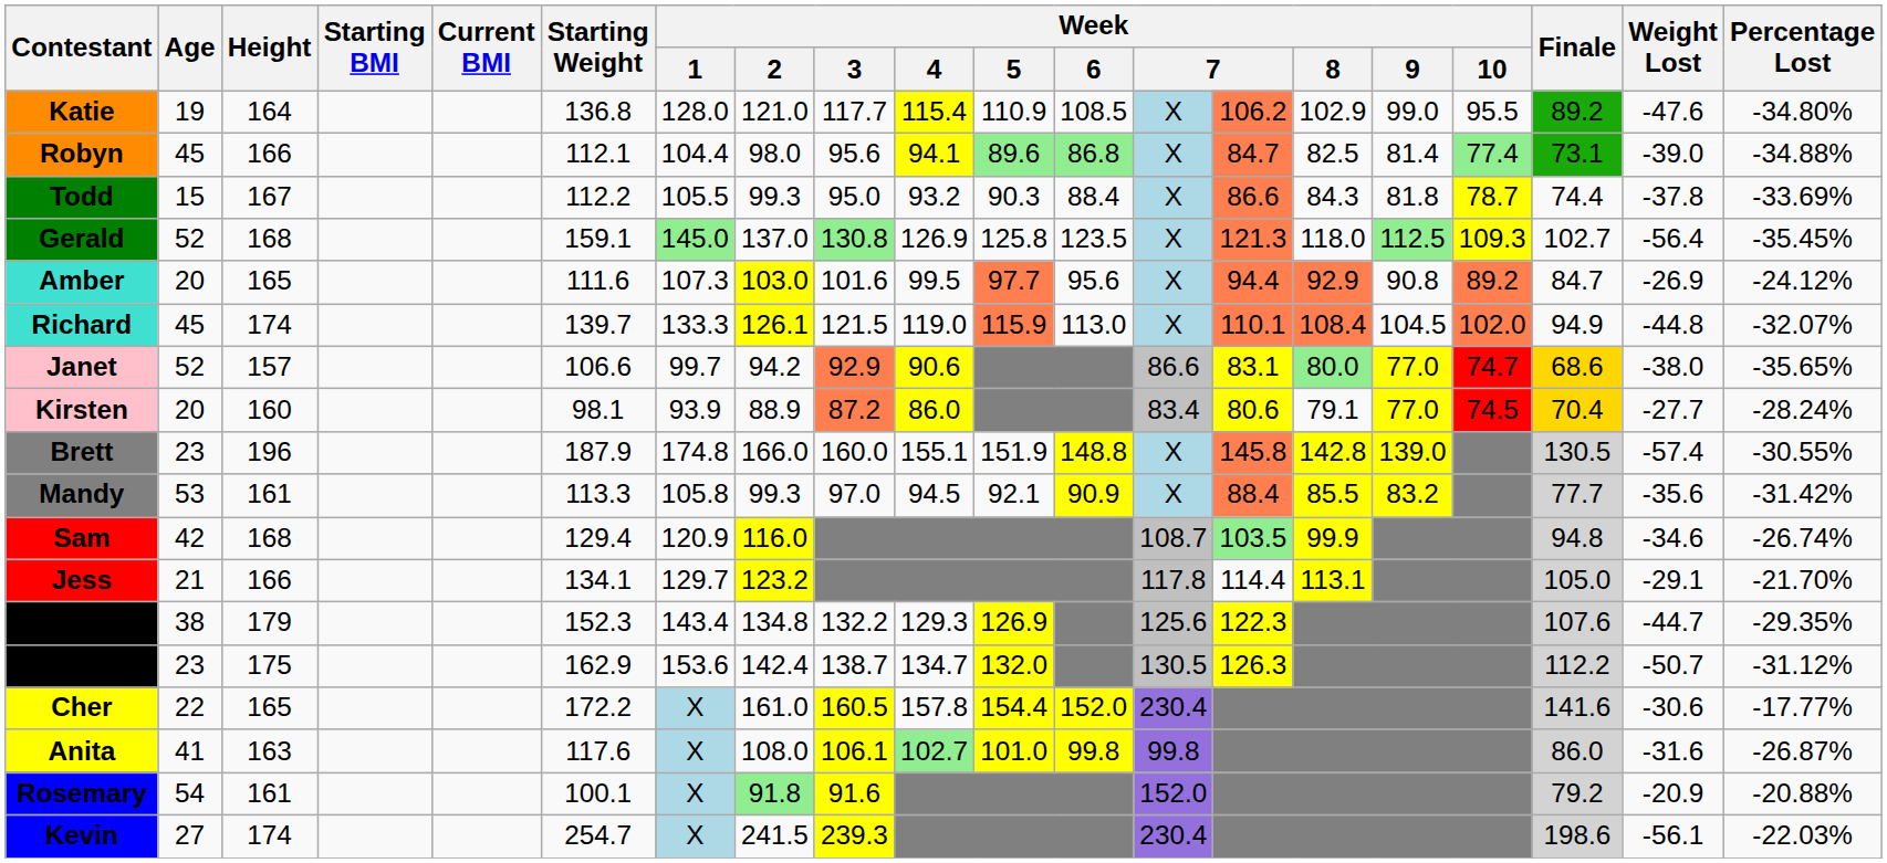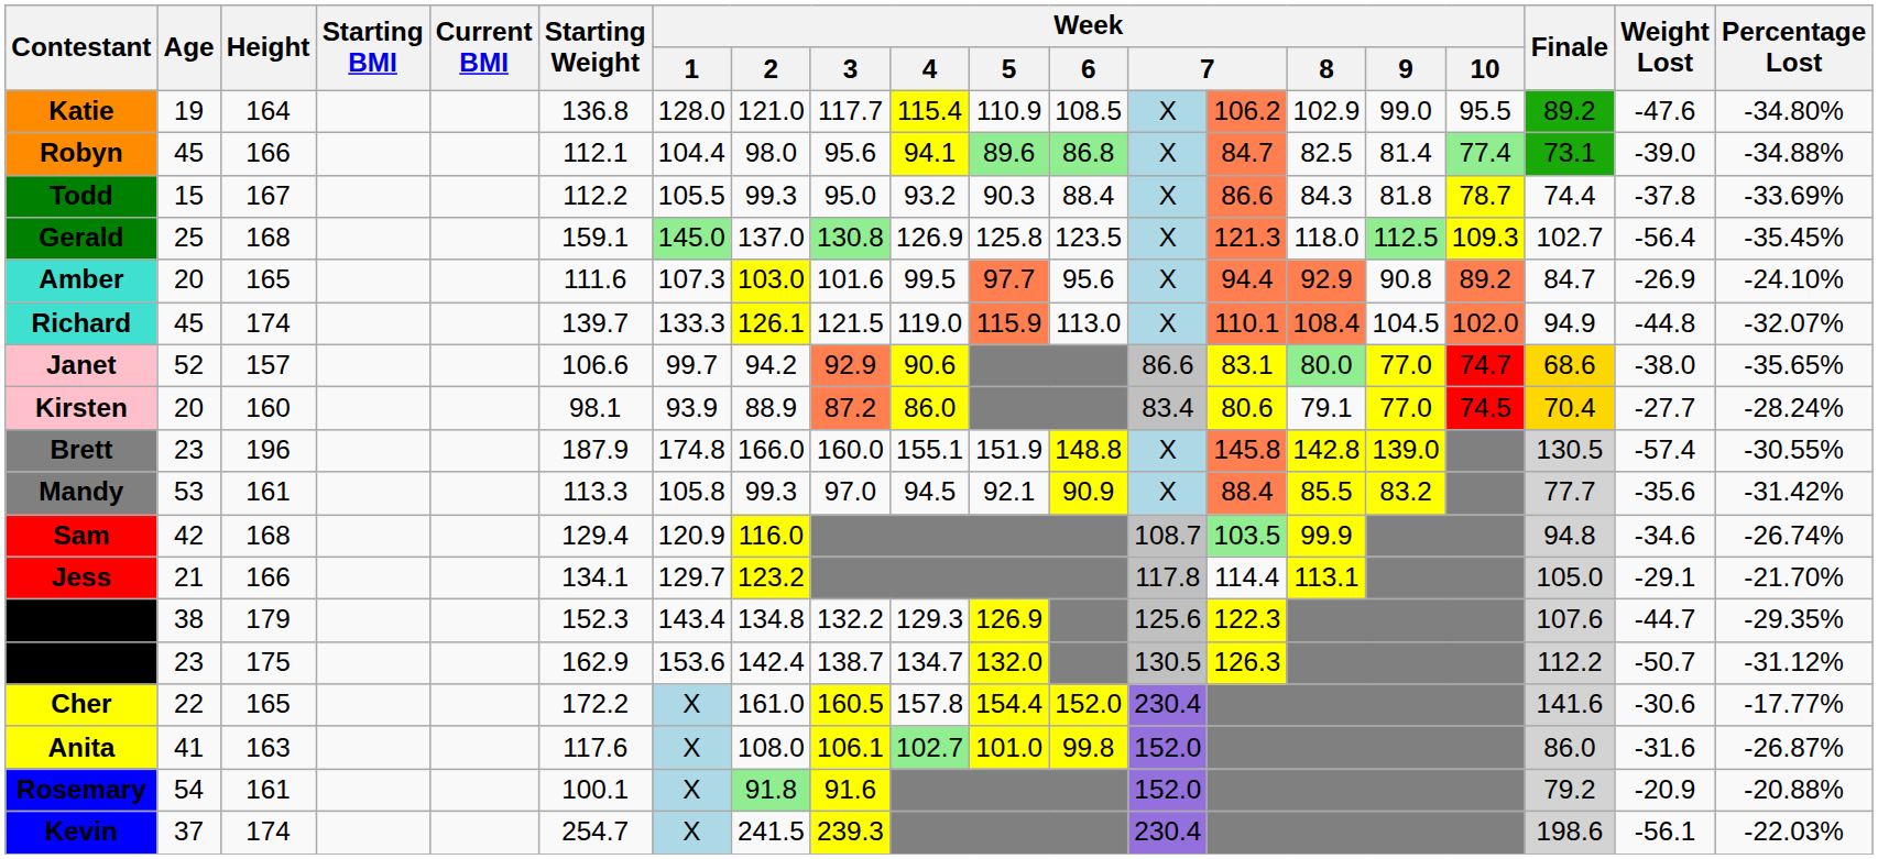 <table class="wikitable" style="text-align:center" align="center">
 <tr>
 <th rowspan="2">Contestant</th>
 <th rowspan="2">Age</th>
 <th rowspan="2">Height</th>
 <th rowspan="2">Starting<br><a href='#'>BMI</a></th>
 <th rowspan="2">Current<br><a href='#'>BMI</a></th>
 <th rowspan="2">Starting<br>Weight</th>
 <th colspan="11">Week</th>
 <th rowspan="2">Finale</th>
 <th rowspan="2">Weight<br>Lost</th>
 <th rowspan="2">Percentage<br>Lost</th>
 </tr>
 <tr>
 <th>1</th>
 <th>2</th>
 <th>3</th>
 <th>4</th>
 <th>5</th>
 <th>6</th>
 <th colspan=2>7</th>
 <th>8</th>
 <th>9</th>
 <th>10</th>
 </tr>
 <tr>
 <td style="background:darkorange;"><span><strong>Katie</strong></span></td>
 <td>19</td>
 <td>164</td>
 <td></td>
 <td></td>
 <td>136.8</td>
 <td>128.0</td>
 <td>121.0</td>
 <td>117.7</td>
 <td bgcolor="yellow">115.4</td>
 <td>110.9</td>
 <td>108.5</td>
 <td bgcolor="lightblue">X</td>
 <td bgcolor="coral">106.2</td>
 <td>102.9</td>
 <td>99.0</td>
 <td>95.5</td>
 <td bgcolor="#19AA09">89.2</td>
 <td>-47.6</td>
 <td>-34.80%</td>
 </tr>
 <tr>
 <td style="background:darkorange;"><span><strong>Robyn</strong></span></td>
 <td>45</td>
 <td>166</td>
 <td></td>
 <td></td>
 <td>112.1</td>
 <td>104.4</td>
 <td>98.0</td>
 <td>95.6</td>
 <td bgcolor="yellow">94.1</td>
 <td bgcolor="lightgreen">89.6</td>
 <td bgcolor="lightgreen">86.8</td>
 <td bgcolor="lightblue">X</td>
 <td bgcolor="coral">84.7</td>
 <td>82.5</td>
 <td>81.4</td>
 <td bgcolor="lightgreen">77.4</td>
 <td bgcolor="#19AA09">73.1</td>
 <td>-39.0</td>
 <td>-34.88%</td>
 </tr>
 <tr>
 <td style="background:green;"><span><strong>Todd</strong></span></td>
 <td>15</td>
 <td>167</td>
 <td></td>
 <td></td>
 <td>112.2</td>
 <td>105.5</td>
 <td>99.3</td>
 <td>95.0</td>
 <td>93.2</td>
 <td>90.3</td>
 <td>88.4</td>
 <td bgcolor="lightblue">X</td>
 <td bgcolor="coral">86.6</td>
 <td>84.3</td>
 <td>81.8</td>
 <td bgcolor= yellow>78.7</td>
 <td>74.4</td>
 <td>-37.8</td>
 <td>-33.69%</td>
 </tr>
 <tr>
 <td style="background:green;"><span><strong>Gerald</strong></span></td>
-<td>52</td>
+<td>25</td>
 <td>168</td>
 <td></td>
 <td></td>
 <td>159.1</td>
 <td bgcolor="lightgreen">145.0</td>
 <td>137.0</td>
 <td bgcolor="lightgreen">130.8</td>
 <td>126.9</td>
 <td>125.8</td>
 <td>123.5</td>
 <td bgcolor="lightblue">X</td>
 <td bgcolor="coral">121.3</td>
 <td>118.0</td>
 <td bgcolor="lightgreen">112.5</td>
 <td bgcolor= yellow>109.3</td>
 <td>102.7</td>
 <td>-56.4</td>
 <td>-35.45%</td>
 </tr>
 <tr>
 <td style="background:#40E0D0;"><span><strong>Amber</strong></span></td>
 <td>20</td>
 <td>165</td>
 <td></td>
 <td></td>
 <td>111.6</td>
 <td>107.3</td>
 <td bgcolor="yellow">103.0</td>
 <td>101.6</td>
 <td>99.5</td>
 <td bgcolor="coral">97.7</td>
 <td>95.6</td>
 <td bgcolor="lightblue">X</td>
 <td bgcolor="coral">94.4</td>
 <td bgcolor="coral">92.9</td>
 <td>90.8</td>
 <td bgcolor="coral">89.2</td>
 <td>84.7</td>
 <td>-26.9</td>
-<td>-24.12%</td>
+<td>-24.10%</td>
 </tr>
 <tr>
 <td style="background:#40E0D0;"><span><strong>Richard</strong></span></td>
 <td>45</td>
 <td>174</td>
 <td></td>
 <td></td>
 <td>139.7</td>
 <td>133.3</td>
 <td bgcolor="yellow">126.1</td>
 <td>121.5</td>
 <td>119.0</td>
 <td bgcolor="coral">115.9</td>
 <td>113.0</td>
 <td bgcolor="lightblue">X</td>
 <td bgcolor="coral">110.1</td>
 <td bgcolor="coral">108.4</td>
 <td>104.5</td>
 <td bgcolor="coral">102.0</td>
 <td>94.9</td>
 <td>-44.8</td>
 <td>-32.07%</td>
 </tr>
 <tr>
 <td style="background:pink;"><span><strong>Janet</strong></span></td>
 <td>52</td>
 <td>157</td>
 <td></td>
 <td></td>
 <td>106.6</td>
 <td>99.7</td>
 <td>94.2</td>
 <td bgcolor="coral">92.9</td>
 <td bgcolor="yellow">90.6</td>
 <td bgcolor="gray" colspan="2"></td>
 <td bgcolor="silver">86.6</td>
 <td bgcolor="yellow">83.1</td>
 <td bgcolor="lightgreen">80.0</td>
 <td bgcolor="yellow">77.0</td>
 <td bgcolor="red">74.7</td>
 <td bgcolor="gold">68.6</td>
 <td>-38.0</td>
 <td>-35.65%</td>
 </tr>
 <tr>
 <td style="background:pink;"><span><strong>Kirsten</strong></span></td>
 <td>20</td>
 <td>160</td>
 <td></td>
 <td></td>
 <td>98.1</td>
 <td>93.9</td>
 <td>88.9</td>
 <td bgcolor="coral">87.2</td>
 <td bgcolor="yellow">86.0</td>
 <td bgcolor="gray" colspan="2"></td>
 <td bgcolor="silver">83.4</td>
 <td bgcolor="yellow">80.6</td>
 <td>79.1</td>
 <td bgcolor="yellow">77.0</td>
 <td bgcolor="red">74.5</td>
 <td bgcolor="gold">70.4</td>
 <td>-27.7</td>
 <td>-28.24%</td>
 </tr>
 <tr>
 <td style="background:gray;"><span><strong>Brett</strong></span></td>
 <td>23</td>
 <td>196</td>
 <td></td>
 <td></td>
 <td>187.9</td>
 <td>174.8</td>
 <td>166.0</td>
 <td>160.0</td>
 <td>155.1</td>
 <td>151.9</td>
 <td bgcolor="yellow">148.8</td>
 <td bgcolor="lightblue">X</td>
 <td bgcolor="coral">145.8</td>
 <td bgcolor="yellow">142.8</td>
 <td bgcolor="yellow">139.0</td>
 <td bgcolor="gray" colspan="1"></td>
 <td bgcolor="lightgrey">130.5</td>
 <td>-57.4</td>
 <td>-30.55%</td>
 </tr>
 <tr>
 <td style="background:gray;"><span><strong>Mandy</strong></span></td>
 <td>53</td>
 <td>161</td>
 <td></td>
 <td></td>
 <td>113.3</td>
 <td>105.8</td>
 <td>99.3</td>
 <td>97.0</td>
 <td>94.5</td>
 <td>92.1</td>
 <td bgcolor="yellow">90.9</td>
 <td bgcolor="lightblue">X</td>
 <td bgcolor="coral">88.4</td>
 <td bgcolor="yellow">85.5</td>
 <td bgcolor="yellow">83.2</td>
 <td bgcolor="gray" colspan="1"></td>
 <td bgcolor="lightgrey">77.7</td>
 <td>-35.6</td>
 <td>-31.42%</td>
 </tr>
 <tr>
 <td style="background:red;"><span><strong>Sam</strong></span></td>
 <td>42</td>
 <td>168</td>
 <td></td>
 <td></td>
 <td>129.4</td>
 <td>120.9</td>
 <td bgcolor="yellow">116.0</td>
 <td bgcolor="gray" colspan="4"></td>
 <td bgcolor="silver">108.7</td>
 <td bgcolor="lightgreen">103.5</td>
 <td bgcolor="yellow">99.9</td>
 <td bgcolor="gray" colspan="2"></td>
 <td bgcolor="lightgrey">94.8</td>
 <td>-34.6</td>
 <td>-26.74%</td>
 </tr>
 <tr>
 <td style="background:red;"><span><strong>Jess</strong></span></td>
 <td>21</td>
 <td>166</td>
 <td></td>
 <td></td>
 <td>134.1</td>
 <td>129.7</td>
 <td bgcolor="yellow">123.2</td>
 <td bgcolor="gray" colspan="4"></td>
 <td bgcolor="silver">117.8</td>
 <td>114.4</td>
 <td bgcolor="yellow">113.1</td>
 <td bgcolor="gray" colspan="2"></td>
 <td bgcolor="lightgrey">105.0</td>
 <td>-29.1</td>
 <td>-21.70%</td>
 </tr>
 <tr>
 <td style="background:black;"><span><strong>Chris</strong></span></td>
 <td>38</td>
 <td>179</td>
 <td></td>
 <td></td>
 <td>152.3</td>
 <td>143.4</td>
 <td>134.8</td>
 <td>132.2</td>
 <td>129.3</td>
 <td bgcolor="yellow">126.9</td>
 <td bgcolor="gray"></td>
 <td bgcolor="silver">125.6</td>
 <td bgcolor="yellow">122.3</td>
 <td bgcolor="gray" colspan="3"></td>
 <td bgcolor="lightgrey">107.6</td>
 <td>-44.7</td>
 <td>-29.35%</td>
 </tr>
 <tr>
 <td style="background:black;"><span><strong>Mark</strong></span></td>
 <td>23</td>
 <td>175</td>
 <td></td>
 <td></td>
 <td>162.9</td>
 <td>153.6</td>
 <td>142.4</td>
 <td>138.7</td>
 <td>134.7</td>
 <td bgcolor="yellow">132.0</td>
 <td bgcolor="gray"></td>
 <td bgcolor="silver">130.5</td>
 <td bgcolor="yellow">126.3</td>
 <td bgcolor="gray" colspan="3"></td>
 <td bgcolor="lightgrey">112.2</td>
 <td>-50.7</td>
 <td>-31.12%</td>
 </tr>
 <tr>
 <td style="background:yellow;"><span><strong>Cher</strong></span></td>
 <td>22</td>
 <td>165</td>
 <td></td>
 <td></td>
 <td>172.2</td>
 <td bgcolor="lightblue">X</td>
 <td>161.0</td>
 <td bgcolor="yellow">160.5</td>
 <td>157.8</td>
 <td bgcolor="yellow">154.4</td>
 <td bgcolor="yellow">152.0</td>
 <td bgcolor="#9370DB">230.4</td>
 <td bgcolor="gray" colspan="4"></td>
 <td bgcolor="lightgrey">141.6</td>
 <td>-30.6</td>
 <td>-17.77%</td>
 </tr>
 <tr>
 <td style="background:yellow;"><span><strong>Anita</strong></span></td>
 <td>41</td>
 <td>163</td>
 <td></td>
 <td></td>
 <td>117.6</td>
 <td bgcolor="lightblue">X</td>
 <td>108.0</td>
 <td bgcolor="yellow">106.1</td>
 <td bgcolor="lightgreen">102.7</td>
 <td bgcolor="yellow">101.0</td>
 <td bgcolor="yellow">99.8</td>
-<td bgcolor="#9370DB">99.8</td>
+<td bgcolor="#9370DB">152.0</td>
 <td bgcolor="gray" colspan="4"></td>
 <td bgcolor="lightgrey">86.0</td>
 <td>-31.6</td>
 <td>-26.87%</td>
 </tr>
 <tr>
 <td style="background:blue;"><span><strong>Rosemary</strong></span></td>
 <td>54</td>
 <td>161</td>
 <td></td>
 <td></td>
 <td>100.1</td>
 <td bgcolor="lightblue">X</td>
 <td bgcolor="lightgreen">91.8</td>
 <td bgcolor="yellow">91.6</td>
 <td bgcolor="gray" colspan="3"></td>
 <td bgcolor="#9370DB">152.0</td>
 <td bgcolor="gray" colspan="4"></td>
 <td bgcolor="lightgrey">79.2</td>
 <td>-20.9</td>
 <td>-20.88%</td>
 </tr>
 <tr>
 <td style="background:blue;"><span><strong>Kevin</strong></span></td>
-<td>27</td>
+<td>37</td>
 <td>174</td>
 <td></td>
 <td></td>
 <td>254.7</td>
 <td bgcolor="lightblue">X</td>
 <td>241.5</td>
 <td bgcolor="yellow">239.3</td>
 <td bgcolor="gray" colspan="3"></td>
 <td bgcolor="#9370DB">230.4</td>
 <td bgcolor="gray" colspan="4"></td>
 <td bgcolor="lightgrey">198.6</td>
 <td>-56.1</td>
 <td>-22.03%</td>
 </tr>
 </table>
